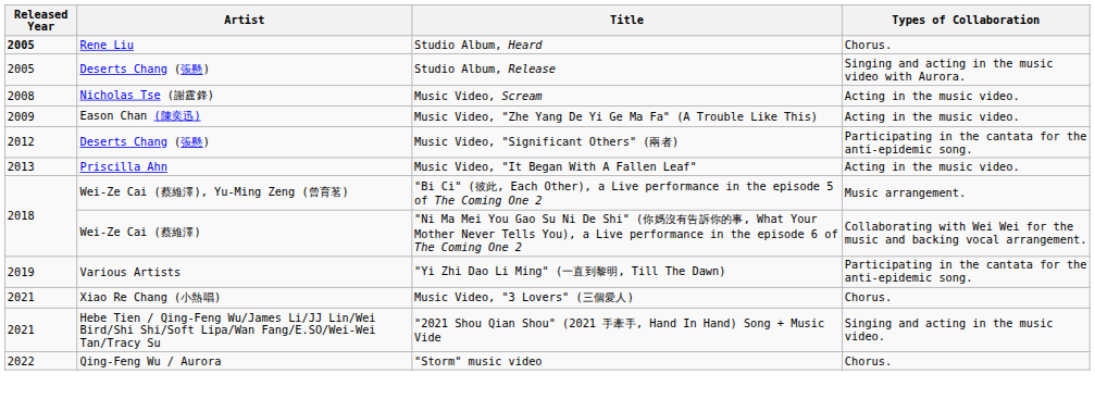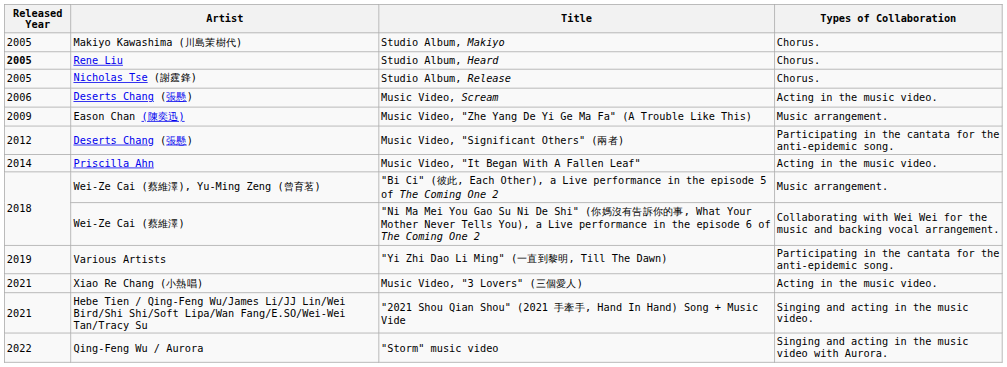 <table class="wikitable" width="100%"">
 <tr>
 <th>Released Year</th>
 <th>Artist</th>
 <th>Title</th>
 <th>Types of Collaboration</th>
+</tr>
+<tr>
+<td>2005</td>
+<td>Makiyo Kawashima (川島茉樹代)</td>
+<td>Studio Album, <em>Makiyo</em></td>
+<td>Chorus.</td>
 </tr>
 <tr>
 <td><strong>2005</strong></td>
 <td><a href='#'>Rene Liu</a></td>
 <td>Studio Album, <em>Heard</em></td>
 <td>Chorus.</td>
 </tr>
 <tr>
 <td>2005</td>
-<td><a href='#'>Deserts Chang</a> (<a href='#'>張懸</a>)</td>
+<td><a href='#'>Nicholas Tse</a> (謝霆鋒)</td>
 <td>Studio Album, <em>Release</em></td>
-<td>Singing and acting in the music video with Aurora.</td>
+<td>Chorus.</td>
 </tr>
 <tr>
-<td>2008</td>
-<td><a href='#'>Nicholas Tse</a> (謝霆鋒)</td>
+<td>2006</td>
+<td><a href='#'>Deserts Chang</a> (<a href='#'>張懸</a>)</td>
 <td>Music Video, <em>Scream</em></td>
 <td>Acting in the music video.</td>
 </tr>
 <tr>
 <td>2009</td>
 <td>Eason Chan <a href='#'>(陳奕迅)</a></td>
 <td>Music Video, "Zhe Yang De Yi Ge Ma Fa" (A Trouble Like This)</td>
-<td>Acting in the music video.</td>
+<td>Music arrangement.</td>
 </tr>
 <tr>
 <td>2012</td>
 <td><a href='#'>Deserts Chang</a> (<a href='#'>張懸</a>)</td>
 <td>Music Video, "Significant Others" (兩者)</td>
 <td>Participating in the cantata for the anti-epidemic song.</td>
 </tr>
 <tr>
-<td>2013</td>
+<td>2014</td>
 <td><a href='#'>Priscilla Ahn</a></td>
 <td>Music Video, "It Began With A Fallen Leaf"</td>
 <td>Acting in the music video.</td>
 </tr>
 <tr>
 <td rowspan="2">2018</td>
 <td>Wei-Ze Cai (蔡維澤), Yu-Ming Zeng (曾育茗)</td>
 <td>"Bi Ci" (彼此, Each Other), a Live performance in the episode 5 of <em>The Coming One 2</em></td>
 <td>Music arrangement.</td>
 </tr>
 <tr>
 <td>Wei-Ze Cai (蔡維澤)</td>
 <td>"Ni Ma Mei You Gao Su Ni De Shi" (你媽沒有告訴你的事, What Your Mother Never Tells You), a Live performance in the episode 6 of <em>The Coming One 2</em></td>
 <td>Collaborating with Wei Wei for the music and backing vocal arrangement.</td>
 </tr>
 <tr>
 <td>2019</td>
 <td>Various Artists</td>
 <td>"Yi Zhi Dao Li Ming" (一直到黎明, Till The Dawn)</td>
 <td>Participating in the cantata for the anti-epidemic song.</td>
 </tr>
 <tr>
 <td>2021</td>
 <td>Xiao Re Chang (小熱唱)</td>
 <td>Music Video, "3 Lovers" (三個愛人)</td>
-<td>Chorus.</td>
+<td>Acting in the music video.</td>
 </tr>
 <tr>
 <td>2021</td>
 <td>Hebe Tien / Qing-Feng Wu/James Li/JJ Lin/Wei Bird/Shi Shi/Soft Lipa/Wan Fang/E.SO/Wei-Wei Tan/Tracy Su</td>
 <td>"2021 Shou Qian Shou" (2021 手牽手, Hand In Hand) Song + Music Vide</td>
 <td>Singing and acting in the music video.</td>
 </tr>
 <tr>
 <td>2022</td>
 <td>Qing-Feng Wu / Aurora</td>
 <td>"Storm" music video</td>
-<td>Chorus.</td>
+<td>Singing and acting in the music video with Aurora.</td>
 </tr>
 </table>
